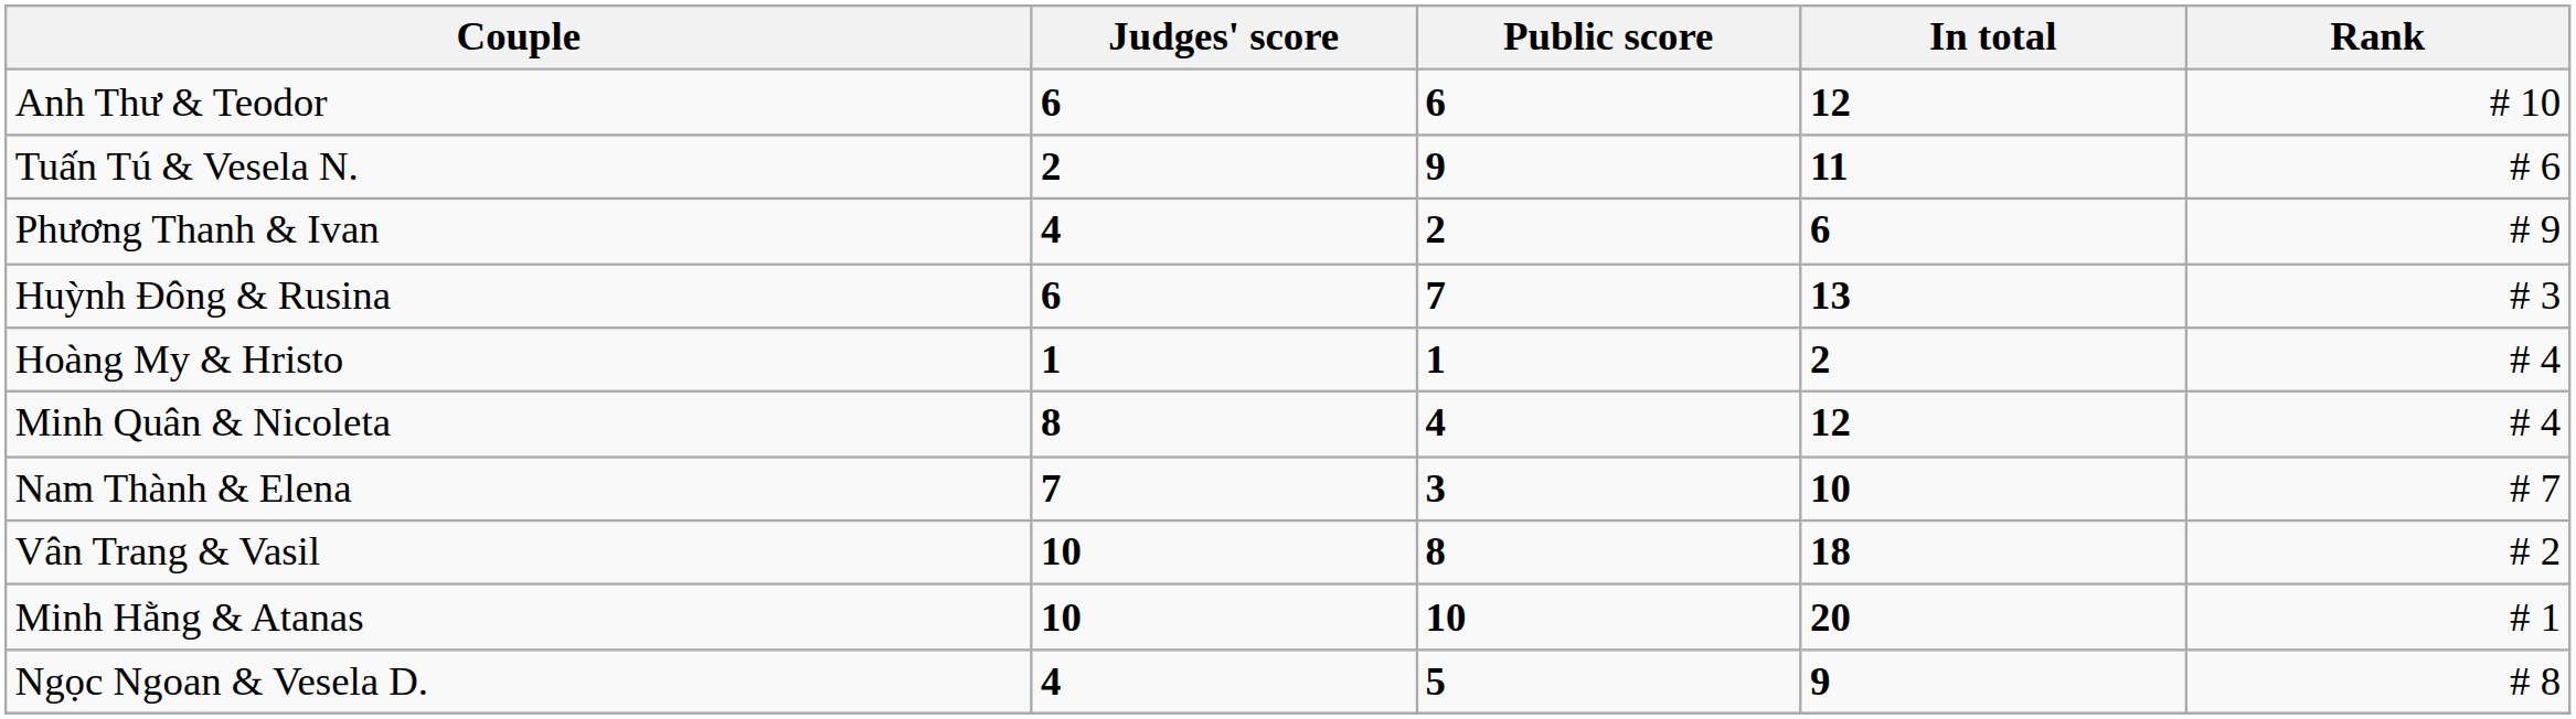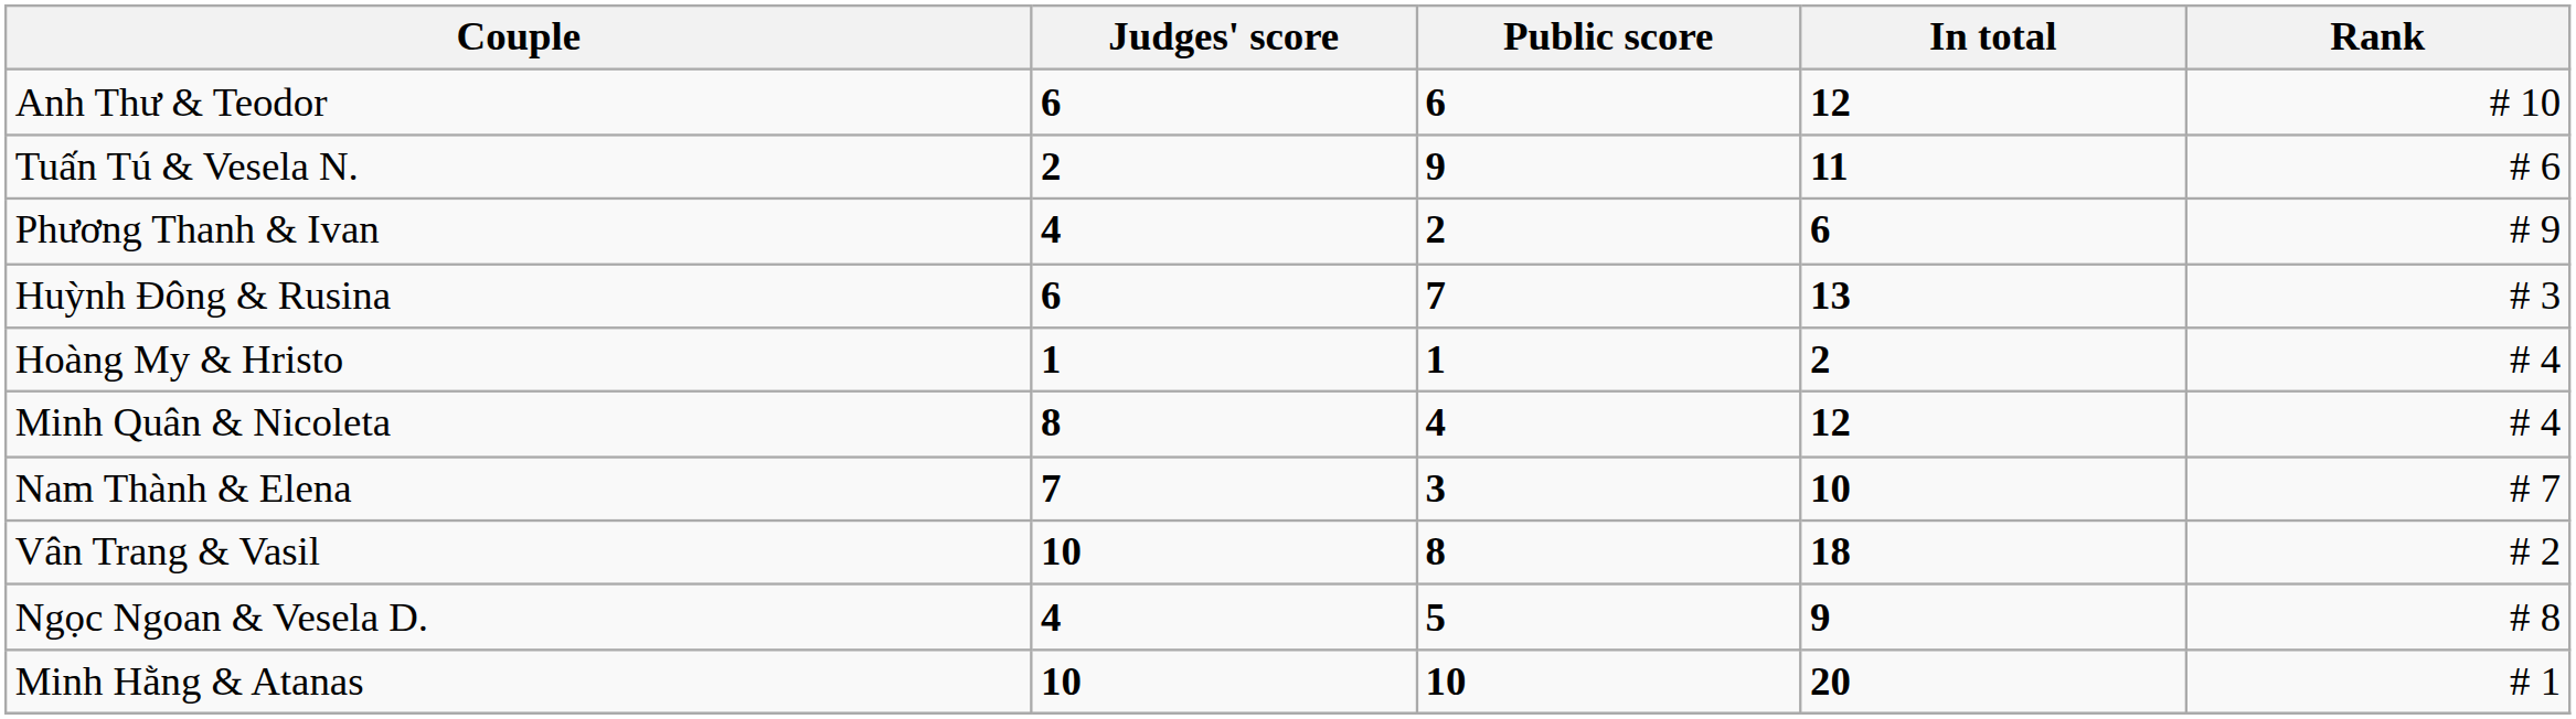 <table class="wikitable sortable" style="width:80%;">
 <tr>
 <th style="width:40%;">Couple</th>
 <th style="width:15%;">Judges' score</th>
 <th style="width:15%;">Public score</th>
 <th style="width:15%;">In total</th>
 <th style="width:15%;">Rank</th>
 </tr>
 <tr>
 <td>Anh Thư & Teodor</td>
 <td><strong>6</strong></td>
 <td><strong>6</strong></td>
 <td><strong>12</strong></td>
 <td align=right># 10</td>
 </tr>
 <tr>
 <td>Tuấn Tú & Vesela N.</td>
 <td><strong>2</strong></td>
 <td><strong>9</strong></td>
 <td><strong>11</strong></td>
 <td align=right># 6</td>
 </tr>
 <tr>
 <td>Phương Thanh & Ivan</td>
 <td><strong>4</strong></td>
 <td><strong>2</strong></td>
 <td><strong>6</strong></td>
 <td align=right># 9</td>
 </tr>
 <tr>
 <td>Huỳnh Đông & Rusina</td>
 <td><strong>6</strong></td>
 <td><strong>7</strong></td>
 <td><strong>13</strong></td>
 <td align=right># 3</td>
 </tr>
 <tr>
 <td>Hoàng My & Hristo</td>
 <td><strong>1</strong></td>
 <td><strong>1</strong></td>
 <td><strong>2</strong></td>
 <td align=right># 4</td>
 </tr>
 <tr>
 <td>Minh Quân & Nicoleta</td>
 <td><strong>8</strong></td>
 <td><strong>4</strong></td>
 <td><strong>12</strong></td>
 <td align=right># 4</td>
 </tr>
 <tr>
 <td>Nam Thành & Elena</td>
 <td><strong>7</strong></td>
 <td><strong>3</strong></td>
 <td><strong>10</strong></td>
 <td align=right># 7</td>
 </tr>
 <tr>
 <td>Vân Trang & Vasil</td>
 <td><strong>10</strong></td>
 <td><strong>8</strong></td>
 <td><strong>18</strong></td>
 <td align=right># 2</td>
 </tr>
 <tr>
+<td>Ngọc Ngoan & Vesela D.</td>
+<td><strong>4</strong></td>
+<td><strong>5</strong></td>
+<td><strong>9</strong></td>
+<td align=right># 8</td>
+</tr>
+<tr>
 <td>Minh Hằng & Atanas</td>
 <td><strong>10</strong></td>
 <td><strong>10</strong></td>
 <td><strong>20</strong></td>
 <td align=right># 1</td>
 </tr>
 <tr>
-<td>Ngọc Ngoan & Vesela D.</td>
-<td><strong>4</strong></td>
-<td><strong>5</strong></td>
-<td><strong>9</strong></td>
-<td align=right># 8</td>
-</tr>
-<tr>
 </tr>
 </table>
